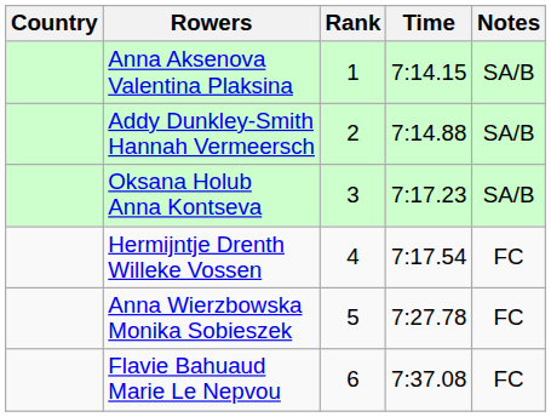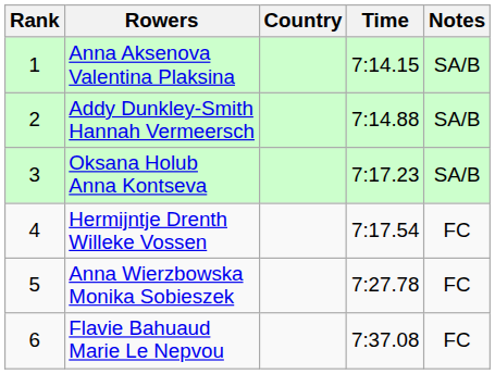 <table class="wikitable" style="text-align:center">
 <tr>
+<th>Rank</th>
+<th>Rowers</th>
 <th>Country</th>
-<th>Rowers</th>
-<th>Rank</th>
 <th>Time</th>
 <th>Notes</th>
 </tr>
 <tr bgcolor=ccffcc>
+<td>1</td>
+<td align="left"><a href='#'>Anna Aksenova</a><br><a href='#'>Valentina Plaksina</a></td>
 <td align="left"></td>
-<td align="left"><a href='#'>Anna Aksenova</a><br><a href='#'>Valentina Plaksina</a></td>
-<td>1</td>
 <td>7:14.15</td>
 <td>SA/B</td>
 </tr>
 <tr bgcolor=ccffcc>
+<td>2</td>
+<td align="left"><a href='#'>Addy Dunkley-Smith</a><br><a href='#'>Hannah Vermeersch</a></td>
 <td align="left"></td>
-<td align="left"><a href='#'>Addy Dunkley-Smith</a><br><a href='#'>Hannah Vermeersch</a></td>
-<td>2</td>
 <td>7:14.88</td>
 <td>SA/B</td>
 </tr>
 <tr bgcolor=ccffcc>
+<td>3</td>
+<td align="left"><a href='#'>Oksana Holub</a><br><a href='#'>Anna Kontseva</a></td>
 <td align="left"></td>
-<td align="left"><a href='#'>Oksana Holub</a><br><a href='#'>Anna Kontseva</a></td>
-<td>3</td>
 <td>7:17.23</td>
 <td>SA/B</td>
 </tr>
 <tr>
+<td>4</td>
+<td align="left"><a href='#'>Hermijntje Drenth</a><br><a href='#'>Willeke Vossen</a></td>
 <td align="left"></td>
-<td align="left"><a href='#'>Hermijntje Drenth</a><br><a href='#'>Willeke Vossen</a></td>
-<td>4</td>
 <td>7:17.54</td>
 <td>FC</td>
 </tr>
 <tr>
+<td>5</td>
+<td align="left"><a href='#'>Anna Wierzbowska</a><br><a href='#'>Monika Sobieszek</a></td>
 <td align="left"></td>
-<td align="left"><a href='#'>Anna Wierzbowska</a><br><a href='#'>Monika Sobieszek</a></td>
-<td>5</td>
 <td>7:27.78</td>
 <td>FC</td>
 </tr>
 <tr>
+<td>6</td>
+<td align="left"><a href='#'>Flavie Bahuaud</a><br><a href='#'>Marie Le Nepvou</a></td>
 <td align="left"></td>
-<td align="left"><a href='#'>Flavie Bahuaud</a><br><a href='#'>Marie Le Nepvou</a></td>
-<td>6</td>
 <td>7:37.08</td>
 <td>FC</td>
 </tr>
 </table>
